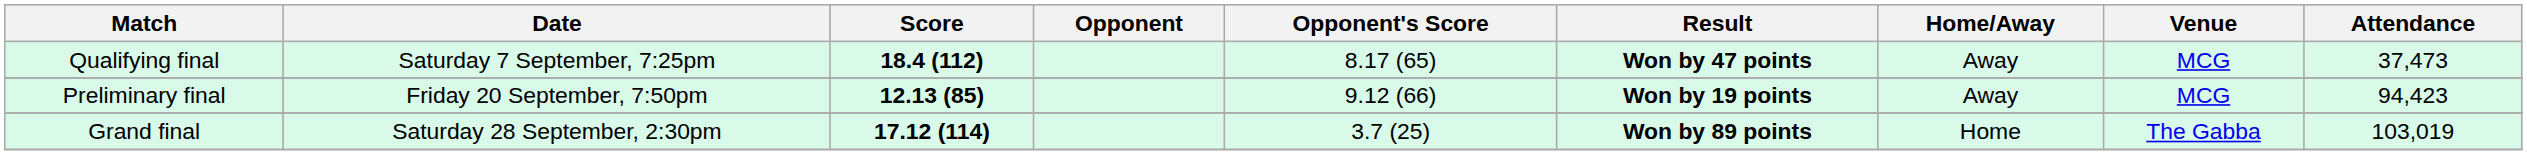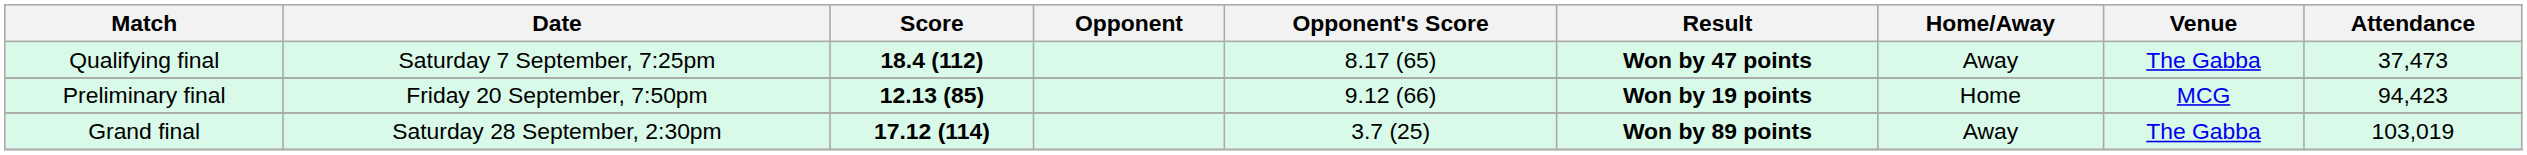 <table class="wikitable" style="font-size:90%; text-align:center; width: 100%; margin-left: auto; margin-right: auto;">
 <tr>
 <th>Match</th>
 <th>Date</th>
 <th>Score</th>
 <th>Opponent</th>
 <th>Opponent's Score</th>
 <th>Result</th>
 <th>Home/Away</th>
 <th>Venue</th>
 <th>Attendance</th>
 </tr>
 <tr style="background:#d9f9e9;">
 <td>Qualifying final</td>
 <td>Saturday 7 September, 7:25pm</td>
 <td><strong>18.4 (112)</strong></td>
 <td></td>
 <td>8.17 (65)</td>
 <td><strong>Won by 47 points</strong></td>
 <td>Away</td>
-<td><a href='#'>MCG</a></td>
+<td><a href='#'>The Gabba</a></td>
 <td>37,473</td>
 </tr>
 <tr>
 </tr>
 <tr style="background:#d9f9e9;">
 <td>Preliminary final</td>
 <td>Friday 20 September, 7:50pm</td>
 <td><strong>12.13 (85)</strong></td>
 <td></td>
 <td>9.12 (66)</td>
 <td><strong>Won by 19 points</strong></td>
-<td>Away</td>
+<td>Home</td>
 <td><a href='#'>MCG</a></td>
 <td>94,423</td>
 </tr>
 <tr>
 </tr>
 <tr style="background:#d9f9e9;">
 <td>Grand final</td>
 <td>Saturday 28 September, 2:30pm</td>
 <td><strong>17.12 (114)</strong></td>
 <td></td>
 <td>3.7 (25)</td>
 <td><strong>Won by 89 points</strong></td>
-<td>Home</td>
+<td>Away</td>
 <td><a href='#'>The Gabba</a></td>
 <td>103,019</td>
 </tr>
 <tr>
 </tr>
 </table>
